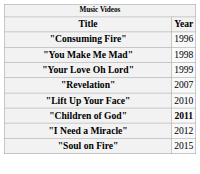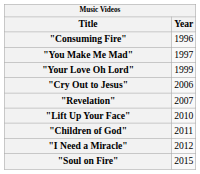 <table class="wikitable plainrowheaders" style=text-align:center;>
 <tr style="font-size:smaller;">
 <th scope="col" colspan="2" style="width:3em;font-size:90%;">Music Videos</th>
 </tr>
 <tr>
 <th scope="col" rowspan="1" style="width:17em;">Title</th>
 <th scope="col" rowspan="1">Year</th>
 </tr>
 <tr>
 <th scope="row">"Consuming Fire"</th>
 <td>1996</td>
 </tr>
 <tr>
 <th scope="row">"You Make Me Mad"</th>
-<td>1998</td>
+<td>1997</td>
 </tr>
 <tr>
 <th scope="row">"Your Love Oh Lord"</th>
 <td>1999</td>
+</tr>
+<tr>
+<th scope="row">"Cry Out to Jesus"</th>
+<td>2006</td>
 </tr>
 <tr>
 <th scope="row">"Revelation"</th>
 <td>2007</td>
 </tr>
 <tr>
 <th scope="row">"Lift Up Your Face"</th>
 <td>2010</td>
 </tr>
 <tr>
 <th scope="row">"Children of God"</th>
-<td><strong>2011</strong></td>
+<td>2011</td>
 </tr>
 <tr>
 <th scope="row">"I Need a Miracle"</th>
 <td>2012</td>
 </tr>
 <tr>
 <th scope="row">"Soul on Fire"</th>
 <td>2015</td>
 </tr>
 </table>
